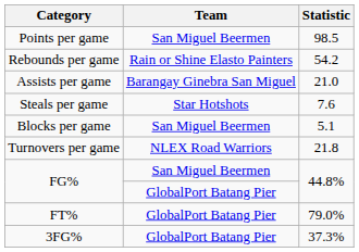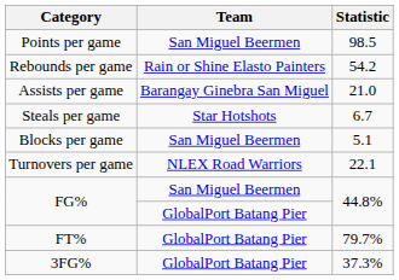 <table class="wikitable" style="text-align:center">
 <tr>
 <th>Category</th>
 <th>Team</th>
 <th>Statistic</th>
 </tr>
 <tr>
 <td>Points per game</td>
 <td><a href='#'>San Miguel Beermen</a></td>
 <td>98.5</td>
 </tr>
 <tr>
 <td>Rebounds per game</td>
 <td><a href='#'>Rain or Shine Elasto Painters</a></td>
 <td>54.2</td>
 </tr>
 <tr>
 <td>Assists per game</td>
 <td><a href='#'>Barangay Ginebra San Miguel</a></td>
 <td>21.0</td>
 </tr>
 <tr>
 <td>Steals per game</td>
 <td><a href='#'>Star Hotshots</a></td>
-<td>7.6</td>
+<td>6.7</td>
 </tr>
 <tr>
 <td>Blocks per game</td>
 <td><a href='#'>San Miguel Beermen</a></td>
 <td>5.1</td>
 </tr>
 <tr>
 <td>Turnovers per game</td>
 <td><a href='#'>NLEX Road Warriors</a></td>
-<td>21.8</td>
+<td>22.1</td>
 </tr>
 <tr>
 <td rowspan=2>FG%</td>
 <td><a href='#'>San Miguel Beermen</a></td>
 <td rowspan=2>44.8%</td>
 </tr>
 <tr>
 <td><a href='#'>GlobalPort Batang Pier</a></td>
 </tr>
 <tr>
 <td>FT%</td>
 <td><a href='#'>GlobalPort Batang Pier</a></td>
-<td>79.0%</td>
+<td>79.7%</td>
 </tr>
 <tr>
 <td>3FG%</td>
 <td><a href='#'>GlobalPort Batang Pier</a></td>
 <td>37.3%</td>
 </tr>
 </table>
